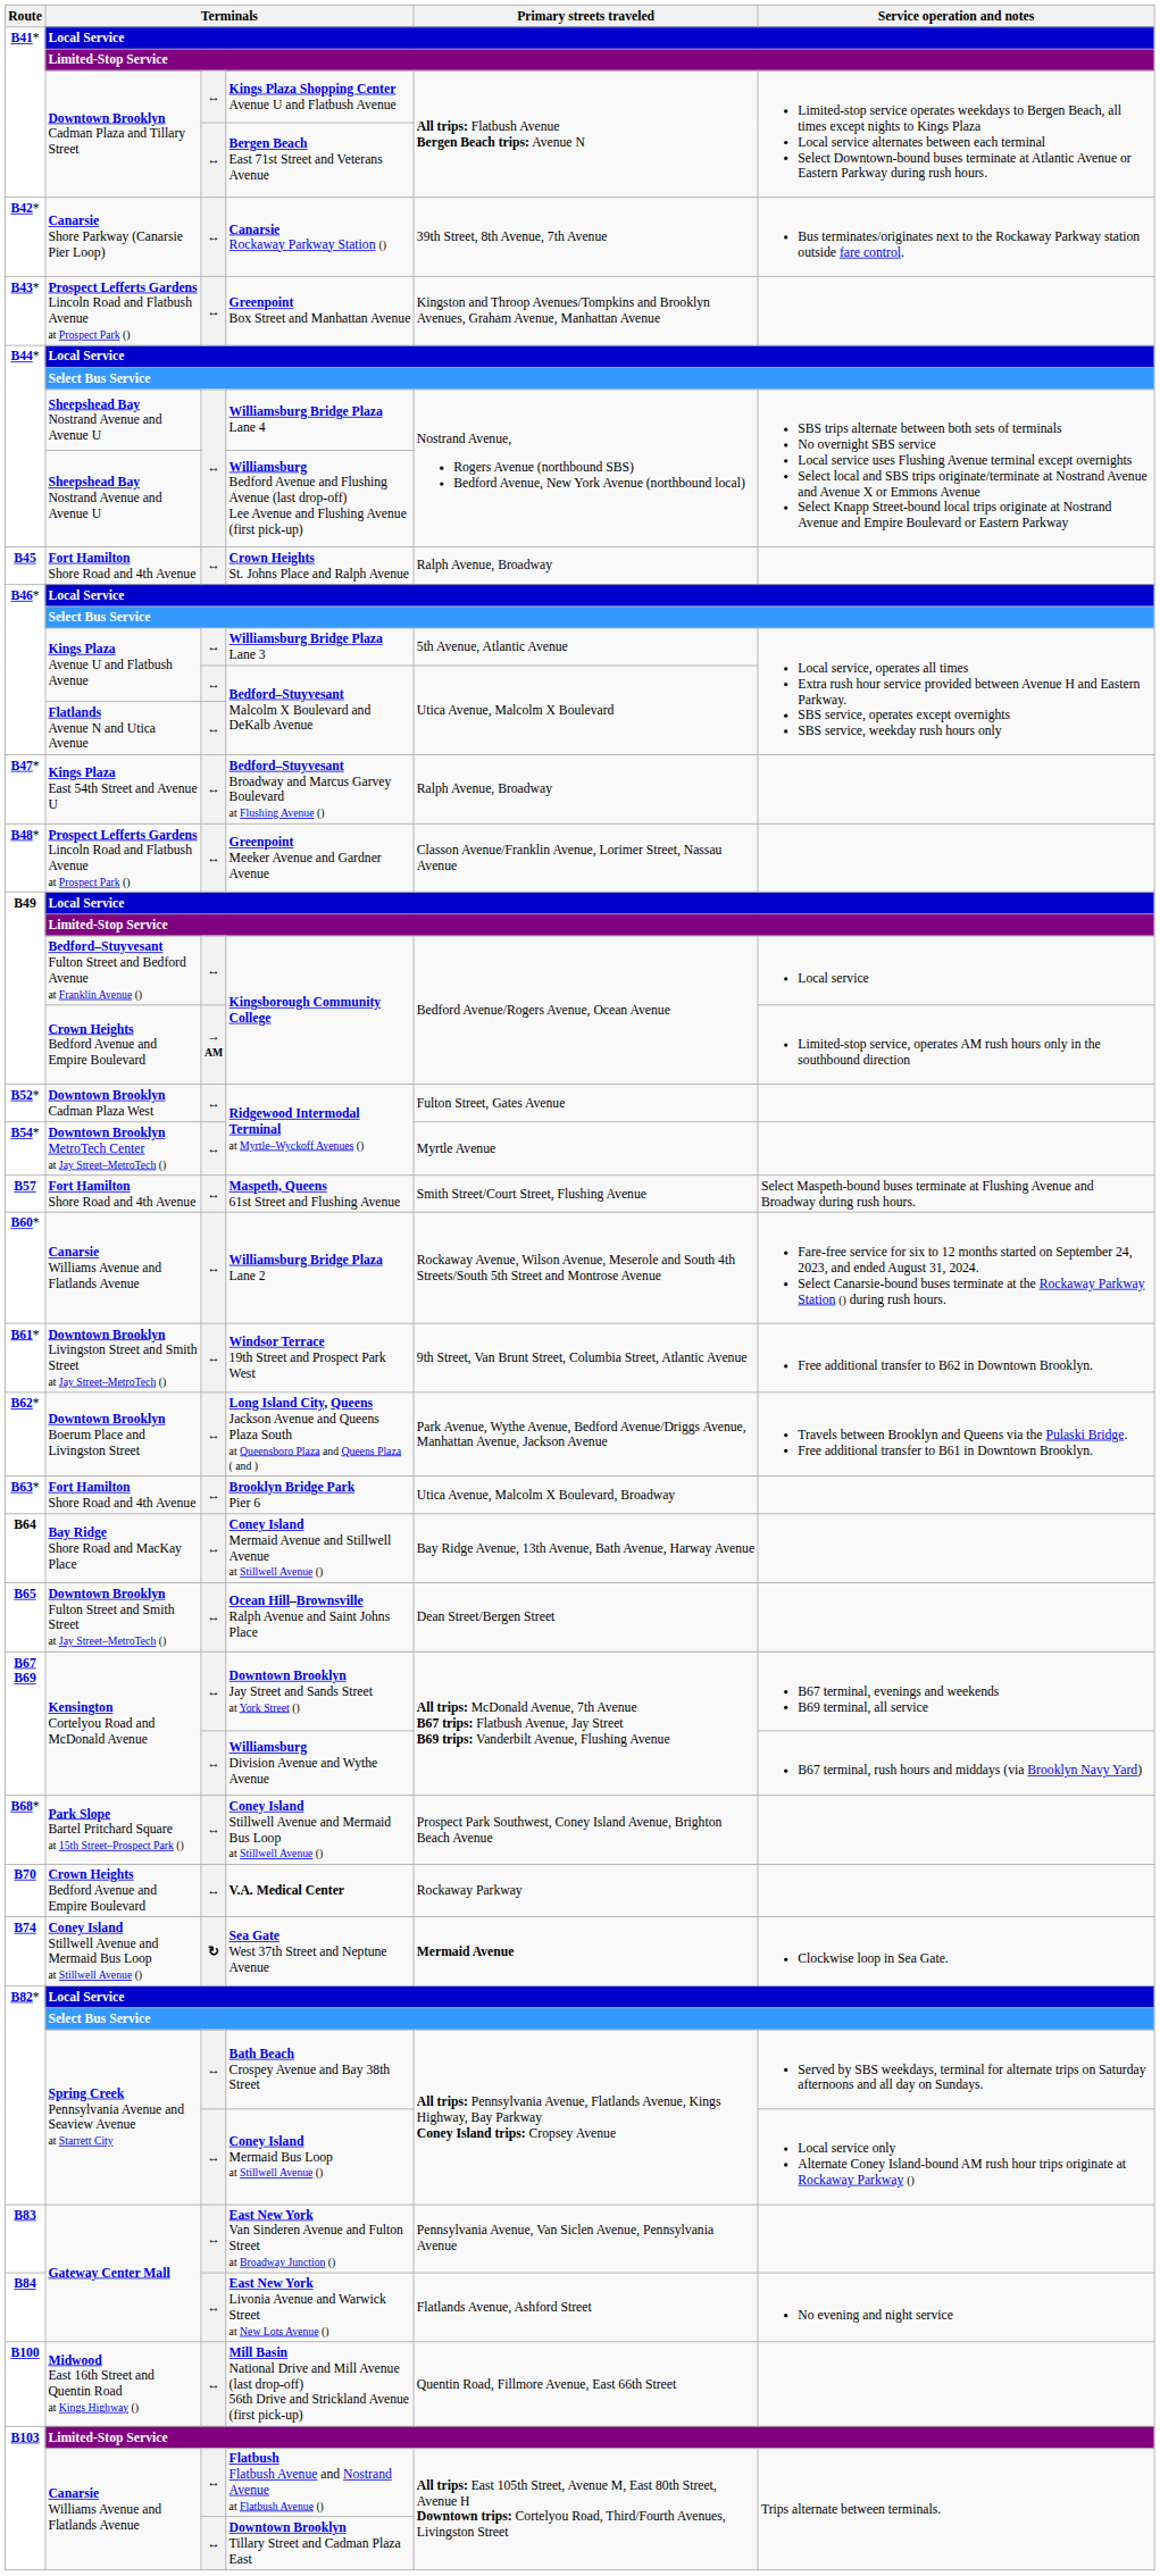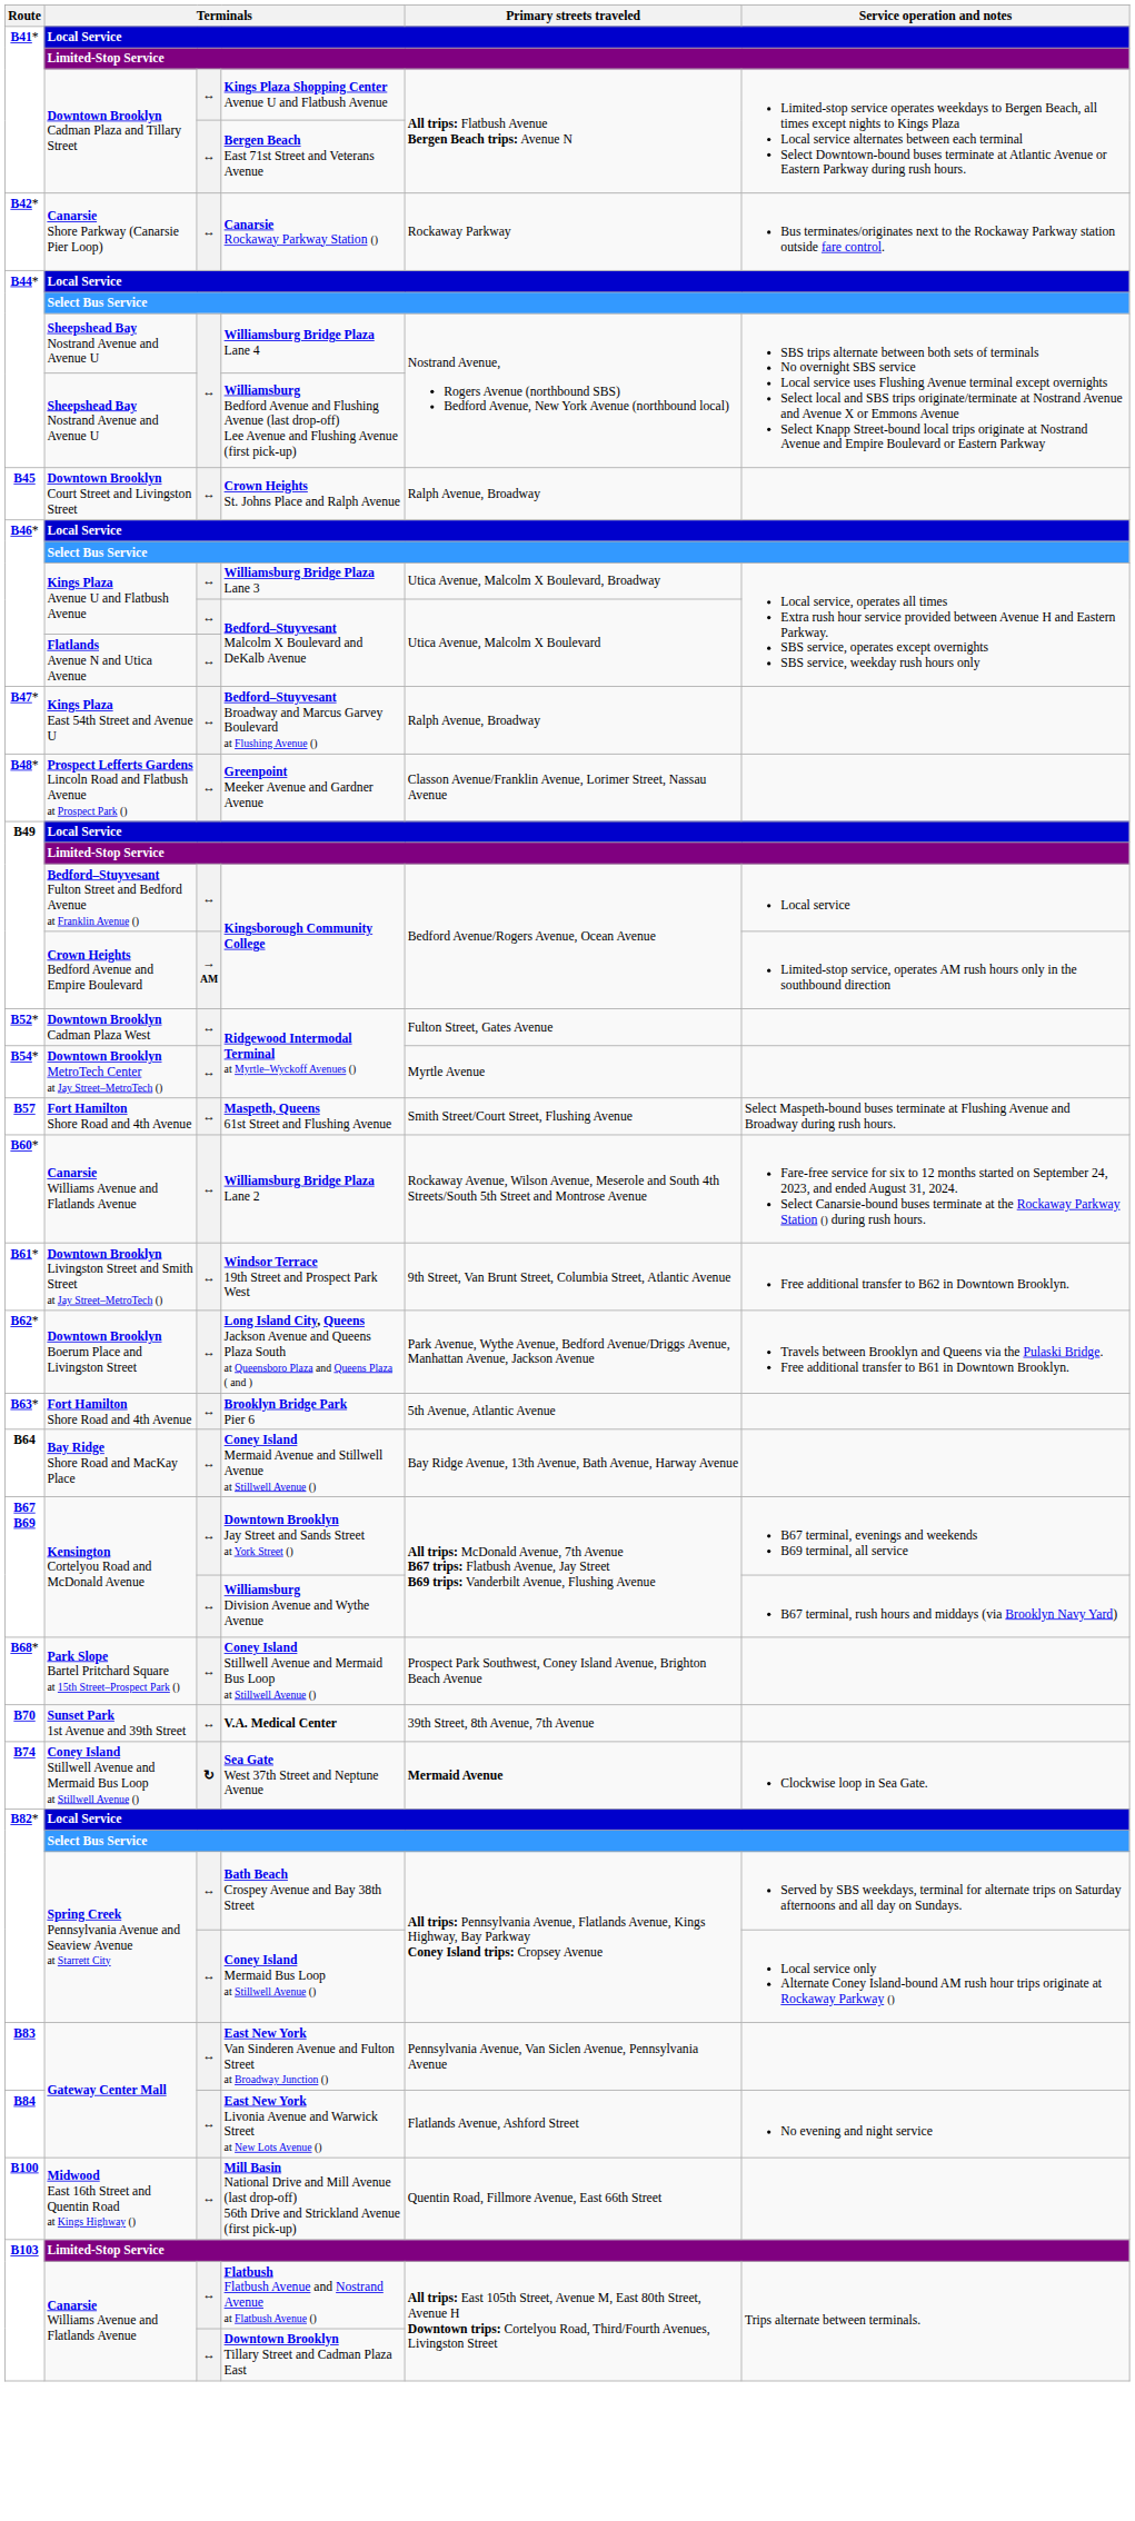 <table class=wikitable style="font-size: 90%;"|>
 <tr>
 <th>Route</th>
 <th colspan=3>Terminals</th>
 <th>Primary streets traveled</th>
 <th>Service operation and notes</th>
 </tr>
 <tr>
 <td rowspan=4 style="background:white; color:black" align="center" valign=top><div><strong><a href='#'>B41</a></strong>*</div></td>
 <td colspan=5 style="background:#0000CC; color:white" align="left"><strong>Local Service</strong></td>
 </tr>
 <tr>
 <td colspan=5 style="background:purple; color:white" align="left"><strong>Limited-Stop Service</strong></td>
 </tr>
 <tr>
 <td rowspan=2><strong><a href='#'>Downtown Brooklyn</a></strong><br>Cadman Plaza and Tillary Street</td>
 <th><span>↔</span></th>
 <td><strong><a href='#'>Kings Plaza Shopping Center</a></strong><br>Avenue U and Flatbush Avenue</td>
 <td rowspan=2><strong>All trips:</strong> Flatbush Avenue<br><strong>Bergen Beach trips:</strong> Avenue N</td>
 <td rowspan=2><br><ul><li>Limited-stop service operates weekdays to Bergen Beach, all times except nights to Kings Plaza</li><li>Local service alternates between each terminal</li><li>Select Downtown-bound buses terminate at Atlantic Avenue or Eastern Parkway during rush hours.</li></ul></td>
 </tr>
 <tr>
 <th><span>↔</span></th>
 <td><strong><a href='#'>Bergen Beach</a></strong><br>East 71st Street and Veterans Avenue</td>
 </tr>
 <tr>
 <td style="background:white; color:black" align="center" valign=top><div><strong><a href='#'>B42</a></strong>*</div></td>
 <td><strong><a href='#'>Canarsie</a></strong><br>Shore Parkway (Canarsie Pier Loop)</td>
 <th><span>↔</span></th>
 <td><strong><a href='#'>Canarsie</a></strong><br><a href='#'>Rockaway Parkway Station</a> <small>()</small></td>
-<td>39th Street, 8th Avenue, 7th Avenue</td>
+<td>Rockaway Parkway</td>
 <td><br><ul><li>Bus terminates/originates next to the Rockaway Parkway station outside <a href='#'>fare control</a>.</li></ul></td>
-</tr>
-<tr>
-<td style="background:white; color:black" align="center" valign=top><div><strong><a href='#'>B43</a></strong>*</div></td>
-<td><strong><a href='#'>Prospect Lefferts Gardens</a></strong><br>Lincoln Road and Flatbush Avenue<br><small>at <a href='#'>Prospect Park</a> ()</small></td>
-<th><span>↔</span></th>
-<td><strong><a href='#'>Greenpoint</a></strong><br>Box Street and Manhattan Avenue</td>
-<td>Kingston and Throop Avenues/Tompkins and Brooklyn Avenues, Graham Avenue, Manhattan Avenue</td>
-<td></td>
 </tr>
 <tr>
 <td rowspan=4 style="background:white; color:black" align="center" valign=top><div><strong><a href='#'>B44</a></strong>*</div></td>
 <td colspan=5 style="background:#0000CC; color:white" align="left"><strong>Local Service</strong></td>
 </tr>
 <tr>
 <td colspan="5" style="background:#39f; color:white" align="left"><strong>Select Bus Service</strong></td>
 </tr>
 <tr>
 <td><strong><a href='#'>Sheepshead Bay</a></strong><br>Nostrand Avenue and Avenue U</td>
 <th rowspan=2><span>↔</span></th>
 <td><strong><a href='#'>Williamsburg Bridge Plaza</a></strong><br>Lane 4</td>
 <td rowspan=2>Nostrand Avenue,<br><ul><li>Rogers Avenue (northbound SBS)</li><li>Bedford Avenue, New York Avenue (northbound local)</li></ul></td>
 <td rowspan=2><br><ul><li>SBS trips alternate between both sets of terminals</li><li>No overnight SBS service</li><li>Local service uses Flushing Avenue terminal except overnights</li><li>Select local and SBS trips originate/terminate at Nostrand Avenue and Avenue X or Emmons Avenue</li><li>Select Knapp Street-bound local trips originate at Nostrand Avenue and Empire Boulevard or Eastern Parkway</li></ul></td>
 </tr>
 <tr>
 <td><strong><a href='#'>Sheepshead Bay</a></strong><br>Nostrand Avenue and Avenue U</td>
 <td><strong><a href='#'>Williamsburg</a></strong><br>Bedford Avenue and Flushing Avenue (last drop-off)<br>Lee Avenue and Flushing Avenue (first pick-up)</td>
 </tr>
 <tr>
 <td style="background:white; color:black" align="center" valign=top><div><strong><a href='#'>B45</a></strong></div></td>
-<td><strong><a href='#'>Fort Hamilton</a></strong><br>Shore Road and 4th Avenue</td>
+<td><strong><a href='#'>Downtown Brooklyn</a></strong><br>Court Street and Livingston Street</td>
 <th><span>↔</span></th>
 <td><strong><a href='#'>Crown Heights</a></strong><br>St. Johns Place and Ralph Avenue</td>
 <td>Ralph Avenue, Broadway</td>
 <td></td>
 </tr>
 <tr>
 <td rowspan=5 style="background:white; color:black" align="center" valign=top><div><strong><a href='#'>B46</a></strong>*</div></td>
 <td colspan=5 style="background:#0000CC; color:white" align="left"><strong>Local Service</strong></td>
 </tr>
 <tr>
 <td colspan=5 style="background:#39f; color:white" align="left"><strong>Select Bus Service</strong></td>
 </tr>
 <tr>
 <td rowspan=2><strong><a href='#'>Kings Plaza</a></strong><br>Avenue U and Flatbush Avenue</td>
 <th><span>↔</span></th>
 <td><strong><a href='#'>Williamsburg Bridge Plaza</a></strong><br>Lane 3</td>
-<td>5th Avenue, Atlantic Avenue</td>
+<td>Utica Avenue, Malcolm X Boulevard, Broadway</td>
 <td rowspan="3"><br><ul><li>Local service, operates all times</li><li>Extra rush hour service provided between Avenue H and Eastern Parkway.</li><li>SBS service, operates except overnights</li><li>SBS service, weekday rush hours only</li></ul></td>
 </tr>
 <tr>
 <th><span>↔</span></th>
 <td rowspan=2><strong><a href='#'>Bedford–Stuyvesant</a></strong><br>Malcolm X Boulevard and DeKalb Avenue</td>
 <td rowspan=2>Utica Avenue, Malcolm X Boulevard</td>
 </tr>
 <tr>
 <td><strong><a href='#'>Flatlands</a></strong><br>Avenue N and Utica Avenue</td>
 <th><span>↔</span></th>
 </tr>
 <tr>
 <td style="background:white; color:black" align="center" valign=top><div><strong><a href='#'>B47</a></strong>*</div></td>
 <td><strong><a href='#'>Kings Plaza</a></strong><br>East 54th Street and Avenue U</td>
 <th><span>↔</span></th>
 <td><strong><a href='#'>Bedford–Stuyvesant</a></strong><br>Broadway and Marcus Garvey Boulevard<br><small>at <a href='#'>Flushing Avenue</a> ()</small></td>
 <td>Ralph Avenue, Broadway</td>
 <td></td>
 </tr>
 <tr>
 <td style="background:white; color:black" align="center" valign=top><div><strong><a href='#'>B48</a></strong>*</div></td>
 <td><strong><a href='#'>Prospect Lefferts Gardens</a></strong><br>Lincoln Road and Flatbush Avenue<br><small>at <a href='#'>Prospect Park</a> ()</small></td>
 <th><span>↔</span></th>
 <td><strong><a href='#'>Greenpoint</a></strong><br>Meeker Avenue and Gardner Avenue</td>
 <td>Classon Avenue/Franklin Avenue, Lorimer Street, Nassau Avenue</td>
 <td></td>
 </tr>
 <tr>
 <td rowspan=4 style="background:white; color:black" align="center" valign=top><div><strong>B49</strong></div></td>
 <td colspan=5 style="background:#0000CC; color:white" align="left"><strong>Local Service</strong></td>
 </tr>
 <tr>
 <td colspan=5 style="background:purple; color:white" align="left"><strong>Limited-Stop Service</strong></td>
 </tr>
 <tr>
 <td><strong><a href='#'>Bedford–Stuyvesant</a></strong><br>Fulton Street and Bedford Avenue<br><small>at <a href='#'>Franklin Avenue</a> ()</small></td>
 <th><span>↔</span></th>
 <td rowspan=2><strong><a href='#'>Kingsborough Community College</a></strong></td>
 <td rowspan=2>Bedford Avenue/Rogers Avenue, Ocean Avenue</td>
 <td><br><ul><li>Local service</li></ul></td>
 </tr>
 <tr>
 <td><strong><a href='#'>Crown Heights</a></strong><br>Bedford Avenue and Empire Boulevard</td>
 <th><span>→</span><br><small>AM</small></th>
 <td><br><ul><li>Limited-stop service, operates AM rush hours only in the southbound direction</li></ul></td>
 </tr>
 <tr>
 <td style="background:white; color:black" align="center" valign=top><div><strong><a href='#'>B52</a></strong>*</div></td>
 <td><strong><a href='#'>Downtown Brooklyn</a></strong><br>Cadman Plaza West</td>
 <th><span>↔</span></th>
 <td rowspan=2><strong><a href='#'>Ridgewood Intermodal Terminal</a></strong><br><small>at <a href='#'>Myrtle–Wyckoff Avenues</a> ()</small></td>
 <td>Fulton Street, Gates Avenue</td>
 <td></td>
 </tr>
 <tr>
 <td style="background:white; color:black" align="center" valign=top><div><strong><a href='#'>B54</a></strong>*</div></td>
 <td><strong><a href='#'>Downtown Brooklyn</a></strong><br><a href='#'>MetroTech Center</a><br><small>at <a href='#'>Jay Street–MetroTech</a> ()</small></td>
 <th><span>↔</span></th>
 <td>Myrtle Avenue</td>
 <td></td>
 </tr>
 <tr>
 <td style="background:white; color:black" align="center" valign=top><div><strong><a href='#'>B57</a></strong></div></td>
 <td><strong><a href='#'>Fort Hamilton</a></strong><br>Shore Road and 4th Avenue</td>
 <th><span>↔</span></th>
 <td><strong><a href='#'>Maspeth, Queens</a></strong><br>61st Street and Flushing Avenue</td>
 <td>Smith Street/Court Street, Flushing Avenue</td>
 <td>Select Maspeth-bound buses terminate at Flushing Avenue and Broadway during rush hours.</td>
 </tr>
 <tr>
 <td style="background:white; color:black" align="center" valign=top><div><strong><a href='#'>B60</a></strong>*</div></td>
 <td><strong><a href='#'>Canarsie</a></strong><br>Williams Avenue and Flatlands Avenue</td>
 <th><span>↔</span></th>
 <td><strong><a href='#'>Williamsburg Bridge Plaza</a></strong><br>Lane 2</td>
 <td>Rockaway Avenue, Wilson Avenue, Meserole and South 4th Streets/South 5th Street and Montrose Avenue</td>
 <td><br><ul><li>Fare-free service for six to 12 months started on September 24, 2023, and ended August 31, 2024.</li><li>Select Canarsie-bound buses terminate at the <a href='#'>Rockaway Parkway Station</a> <small>()</small> during rush hours.</li></ul></td>
 </tr>
 <tr>
 <td style="background:white; color:black" align="center" valign=top><div><strong><a href='#'>B61</a></strong>*</div></td>
 <td><strong><a href='#'>Downtown Brooklyn</a></strong><br>Livingston Street and Smith Street<br><small>at <a href='#'>Jay Street–MetroTech</a> ()</small></td>
 <th><span>↔</span></th>
 <td><strong><a href='#'>Windsor Terrace</a></strong><br>19th Street and Prospect Park West</td>
 <td>9th Street, Van Brunt Street, Columbia Street, Atlantic Avenue</td>
 <td><br><ul><li>Free additional transfer to B62 in Downtown Brooklyn.</li></ul></td>
 </tr>
 <tr>
 <td style="background:white; color:black" align="center" valign=top><div><strong><a href='#'>B62</a></strong>*</div></td>
 <td><strong><a href='#'>Downtown Brooklyn</a></strong><br>Boerum Place and Livingston Street</td>
 <th><span>↔</span></th>
 <td><strong><a href='#'>Long Island City</a>, <a href='#'>Queens</a></strong><br>Jackson Avenue and Queens Plaza South<br><small>at <a href='#'>Queensboro Plaza</a> and <a href='#'>Queens Plaza</a><br>( and )</small></td>
 <td>Park Avenue, Wythe Avenue, Bedford Avenue/Driggs Avenue, Manhattan Avenue, Jackson Avenue</td>
 <td><br><ul><li>Travels between Brooklyn and Queens via the <a href='#'>Pulaski Bridge</a>.</li><li>Free additional transfer to B61 in Downtown Brooklyn.</li></ul></td>
 </tr>
 <tr>
 <td style="background:white; color:black" align="center" valign=top><div><strong><a href='#'>B63</a></strong>*</div></td>
 <td><strong><a href='#'>Fort Hamilton</a></strong><br>Shore Road and 4th Avenue</td>
 <th><span>↔</span></th>
 <td><strong><a href='#'>Brooklyn Bridge Park</a></strong><br>Pier 6</td>
-<td>Utica Avenue, Malcolm X Boulevard, Broadway</td>
+<td>5th Avenue, Atlantic Avenue</td>
 <td></td>
 </tr>
 <tr>
 <td style="background:white; color:black" align="center" valign=top><div><strong>B64</strong></div></td>
 <td><strong><a href='#'>Bay Ridge</a></strong><br>Shore Road and MacKay Place</td>
 <th><span>↔</span></th>
 <td><strong><a href='#'>Coney Island</a></strong><br>Mermaid Avenue and Stillwell Avenue<br><small>at <a href='#'>Stillwell Avenue</a> ()</small></td>
 <td>Bay Ridge Avenue, 13th Avenue, Bath Avenue, Harway Avenue</td>
-<td></td>
-</tr>
-<tr>
-<td style="background:white; color:black" align="center" valign=top><div><strong><a href='#'>B65</a></strong></div></td>
-<td><strong><a href='#'>Downtown Brooklyn</a></strong><br>Fulton Street and Smith Street<br><small>at <a href='#'>Jay Street–MetroTech</a> ()</small></td>
-<th><span>↔</span></th>
-<td><strong><a href='#'>Ocean Hill</a>–<a href='#'>Brownsville</a></strong><br>Ralph Avenue and Saint Johns Place</td>
-<td>Dean Street/Bergen Street</td>
 <td></td>
 </tr>
 <tr>
 <td rowspan="2" style="background:white; color:black" align="center" valign="top"><div><strong><a href='#'>B67</a><br><a href='#'>B69</a></strong></div></td>
 <td rowspan="2"><strong><a href='#'>Kensington</a></strong><br>Cortelyou Road and McDonald Avenue</td>
 <th><span>↔</span></th>
 <td><strong><a href='#'>Downtown Brooklyn</a></strong><br>Jay Street and Sands Street<br><small>at <a href='#'>York Street</a> ()</small></td>
 <td rowspan="2"><strong>All trips:</strong> McDonald Avenue, 7th Avenue<br><strong>B67 trips:</strong> Flatbush Avenue, Jay Street<br><strong>B69 trips:</strong> Vanderbilt Avenue, Flushing Avenue</td>
 <td><br><ul><li>B67 terminal, evenings and weekends</li><li>B69 terminal, all service</li></ul></td>
 </tr>
 <tr>
 <th><span>↔</span></th>
 <td><strong><a href='#'>Williamsburg</a></strong><br>Division Avenue and Wythe Avenue</td>
 <td><br><ul><li>B67 terminal, rush hours and middays (via <a href='#'>Brooklyn Navy Yard</a>)</li></ul></td>
 </tr>
 <tr>
 <td style="background:white; color:black" align="center" valign=top><div><strong><a href='#'>B68</a></strong>*</div></td>
 <td><strong><a href='#'>Park Slope</a></strong><br>Bartel Pritchard Square<br><small>at <a href='#'>15th Street–Prospect Park</a> ()</small></td>
 <th><span>↔</span></th>
 <td><strong><a href='#'>Coney Island</a></strong><br>Stillwell Avenue and Mermaid Bus Loop<br><small>at <a href='#'>Stillwell Avenue</a> ()</small></td>
 <td>Prospect Park Southwest, Coney Island Avenue, Brighton Beach Avenue</td>
 <td></td>
 </tr>
 <tr>
 <td style="background:white; color:black" align="center" valign=top><div><strong><a href='#'>B70</a></strong></div></td>
-<td><strong><a href='#'>Crown Heights</a></strong><br>Bedford Avenue and Empire Boulevard</td>
+<td><strong><a href='#'>Sunset Park</a></strong><br>1st Avenue and 39th Street</td>
 <th><span>↔</span></th>
 <td><strong>V.A. Medical Center</strong></td>
-<td>Rockaway Parkway</td>
+<td>39th Street, 8th Avenue, 7th Avenue</td>
 <td></td>
 </tr>
 <tr>
 <td style="background:white; color:black" align="center" valign=top><div><strong><a href='#'>B74</a></strong></div></td>
 <td><strong><a href='#'>Coney Island</a></strong><br>Stillwell Avenue and Mermaid Bus Loop<br><small>at <a href='#'>Stillwell Avenue</a> ()</small></td>
 <th><span>↻</span></th>
 <td><strong><a href='#'>Sea Gate</a></strong><br>West 37th Street and Neptune Avenue</td>
 <td><strong>Mermaid Avenue</strong></td>
 <td><br><ul><li>Clockwise loop in Sea Gate.</li></ul></td>
 </tr>
 <tr>
 <td rowspan="4" style="background:white; color:black" align="center" valign="top"><div><strong><a href='#'>B82</a></strong>*</div></td>
 <td colspan=5 style="background:#0000CC; color:white" align="left"><strong>Local Service</strong></td>
 </tr>
 <tr>
 <td colspan="5" style="background:#39f; color:white" align="left"><strong>Select Bus Service</strong></td>
 </tr>
 <tr>
 <td rowspan="2"><strong><a href='#'>Spring Creek</a></strong><br>Pennsylvania Avenue and Seaview Avenue<br><small>at <a href='#'>Starrett City</a></small></td>
 <th><span>↔</span></th>
 <td><strong><a href='#'>Bath Beach</a></strong><br>Crospey Avenue and Bay 38th Street</td>
 <td rowspan="2"><strong>All trips:</strong> Pennsylvania Avenue, Flatlands Avenue, Kings Highway, Bay Parkway<br><strong>Coney Island trips:</strong> Cropsey Avenue</td>
 <td><br><ul><li>Served by SBS weekdays, terminal for alternate trips on Saturday afternoons and all day on Sundays.</li></ul></td>
 </tr>
 <tr>
 <th><span>↔</span></th>
 <td><strong><a href='#'>Coney Island</a></strong><br>Mermaid Bus Loop<br><small>at <a href='#'>Stillwell Avenue</a> ()</small></td>
 <td><br><ul><li>Local service only</li><li>Alternate Coney Island-bound AM rush hour trips originate at <a href='#'>Rockaway Parkway</a> <small>()</small></li></ul></td>
 </tr>
 <tr>
 <td style="background:white; color:black" align="center" valign=top><div><strong><a href='#'>B83</a></strong></div></td>
 <td rowspan='2'><strong><a href='#'>Gateway Center Mall</a></strong></td>
 <th><span>↔</span></th>
 <td><strong><a href='#'>East New York</a></strong><br>Van Sinderen Avenue and Fulton Street<br><small>at <a href='#'>Broadway Junction</a> ()</small></td>
 <td>Pennsylvania Avenue, Van Siclen Avenue, Pennsylvania Avenue</td>
 <td></td>
 </tr>
 <tr>
 <td style="background:white; color:black" align="center" valign=top><div><strong><a href='#'>B84</a></strong></div></td>
 <th><span>↔</span></th>
 <td><strong><a href='#'>East New York</a></strong><br>Livonia Avenue and Warwick Street<br><small>at <a href='#'>New Lots Avenue</a> ()</small></td>
 <td>Flatlands Avenue,  Ashford Street</td>
 <td><br><ul><li>No evening and night service</li></ul></td>
 </tr>
 <tr>
 <td style="background:white; color:black" align="center" valign=top><div><strong><a href='#'>B100</a></strong></div></td>
 <td><strong><a href='#'>Midwood</a></strong><br>East 16th Street and Quentin Road<br><small>at <a href='#'>Kings Highway</a> ()</small></td>
 <th><span>↔</span></th>
 <td><strong><a href='#'>Mill Basin</a></strong><br>National Drive and Mill Avenue (last drop-off)<br>56th Drive and Strickland Avenue (first pick-up)</td>
 <td>Quentin Road, Fillmore Avenue, East 66th Street</td>
 <td></td>
 </tr>
 <tr>
 <td rowspan=4  style="background:white; color:black" align="center" valign=top><div><strong><a href='#'>B103</a></strong></div></td>
 <td colspan=5 style="background:purple; color:white" align="left"><strong>Limited-Stop Service</strong></td>
 </tr>
 <tr>
 <td rowspan=2><strong><a href='#'>Canarsie</a></strong><br>Williams Avenue and Flatlands Avenue</td>
 <th><span>↔</span></th>
 <td><strong><a href='#'>Flatbush</a></strong><br><a href='#'>Flatbush Avenue</a> and <a href='#'>Nostrand Avenue</a><br><small>at <a href='#'>Flatbush Avenue</a> ()</small></td>
 <td rowspan=2><strong>All trips:</strong> East 105th Street, Avenue M, East 80th Street, Avenue H<br><strong>Downtown trips:</strong> Cortelyou Road, Third/Fourth Avenues, Livingston Street</td>
 <td rowspan=2>Trips alternate between terminals.</td>
 </tr>
 <tr>
 <th><span>↔</span></th>
 <td><strong><a href='#'>Downtown Brooklyn</a></strong><br>Tillary Street and Cadman Plaza East</td>
 </tr>
 </table>
